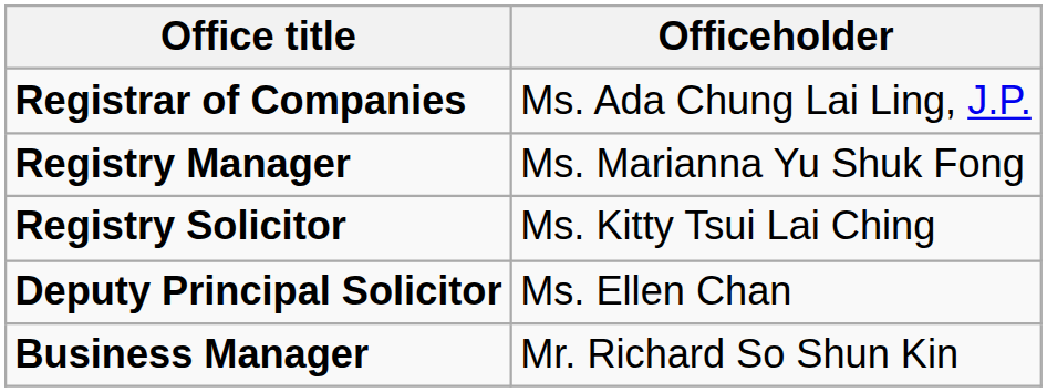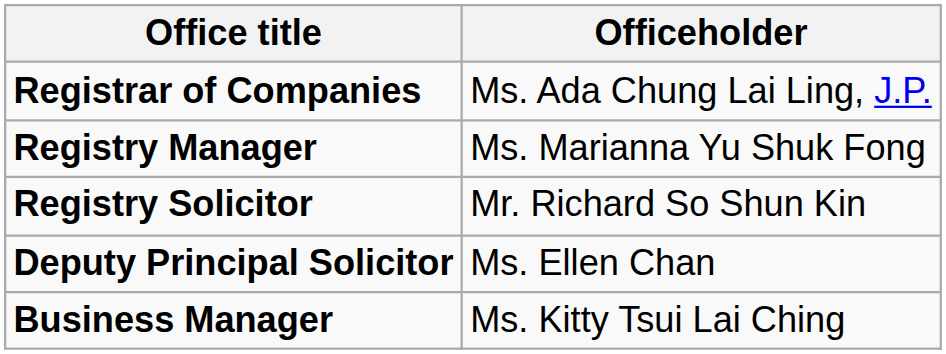 <table class="wikitable">
 <tr>
 <th>Office title</th>
 <th>Officeholder</th>
 </tr>
 <tr>
 <td><strong>Registrar of Companies</strong></td>
 <td>Ms. Ada Chung Lai Ling, <a href='#'>J.P.</a></td>
 </tr>
 <tr>
 <td><strong>Registry Manager</strong></td>
 <td>Ms. Marianna Yu Shuk Fong</td>
 </tr>
 <tr>
 <td><strong>Registry Solicitor</strong></td>
-<td>Ms. Kitty Tsui Lai Ching</td>
+<td>Mr. Richard So Shun Kin</td>
 </tr>
 <tr>
 <td><strong>Deputy Principal Solicitor</strong></td>
 <td>Ms. Ellen Chan</td>
 </tr>
 <tr>
 <td><strong>Business Manager</strong></td>
-<td>Mr. Richard So Shun Kin</td>
+<td>Ms. Kitty Tsui Lai Ching</td>
 </tr>
 </table>
